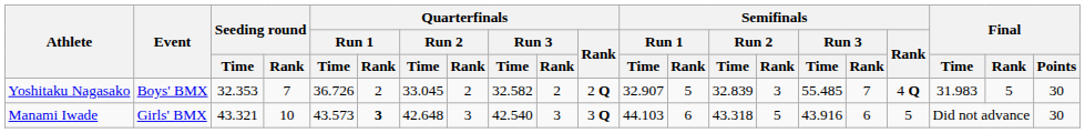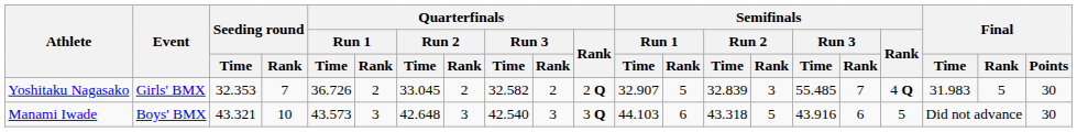 <table class="wikitable" border="1" style="font-size:90%">
 <tr>
 <th rowspan=3>Athlete</th>
 <th rowspan=3>Event</th>
 <th rowspan=2 colspan=2>Seeding round</th>
 <th colspan=7>Quarterfinals</th>
 <th colspan=7>Semifinals</th>
 <th rowspan=2 colspan=3>Final</th>
 </tr>
 <tr>
 <th colspan=2>Run 1</th>
 <th colspan=2>Run 2</th>
 <th colspan=2>Run 3</th>
 <th rowspan=2>Rank</th>
 <th colspan=2>Run 1</th>
 <th colspan=2>Run 2</th>
 <th colspan=2>Run 3</th>
 <th rowspan=2>Rank</th>
 </tr>
 <tr>
 <th>Time</th>
 <th>Rank</th>
 <th>Time</th>
 <th>Rank</th>
 <th>Time</th>
 <th>Rank</th>
 <th>Time</th>
 <th>Rank</th>
 <th>Time</th>
 <th>Rank</th>
 <th>Time</th>
 <th>Rank</th>
 <th>Time</th>
 <th>Rank</th>
 <th>Time</th>
 <th>Rank</th>
 <th>Points</th>
 </tr>
 <tr>
 <td><a href='#'>Yoshitaku Nagasako</a></td>
-<td><a href='#'>Boys' BMX</a></td>
+<td><a href='#'>Girls' BMX</a></td>
 <td align=center>32.353</td>
 <td align=center>7</td>
 <td align=center>36.726</td>
 <td align=center>2</td>
 <td align=center>33.045</td>
 <td align=center>2</td>
 <td align=center>32.582</td>
 <td align=center>2</td>
 <td align=center>2 <strong>Q</strong></td>
 <td align=center>32.907</td>
 <td align=center>5</td>
 <td align=center>32.839</td>
 <td align=center>3</td>
 <td align=center>55.485</td>
 <td align=center>7</td>
 <td align=center>4 <strong>Q</strong></td>
 <td align=center>31.983</td>
 <td align=center>5</td>
 <td align=center>30</td>
 </tr>
 <tr>
 <td><a href='#'>Manami Iwade</a></td>
-<td><a href='#'>Girls' BMX</a></td>
+<td><a href='#'>Boys' BMX</a></td>
 <td align=center>43.321</td>
 <td align=center>10</td>
 <td align=center>43.573</td>
-<td align=center><strong>3</strong></td>
+<td align=center>3</td>
 <td align=center>42.648</td>
 <td align=center>3</td>
 <td align=center>42.540</td>
 <td align=center>3</td>
 <td align=center>3 <strong>Q</strong></td>
 <td align=center>44.103</td>
 <td align=center>6</td>
 <td align=center>43.318</td>
 <td align=center>5</td>
 <td align=center>43.916</td>
 <td align=center>6</td>
 <td align=center>5</td>
 <td align=center colspan=2>Did not advance</td>
 <td align=center>30</td>
 </tr>
 </table>
